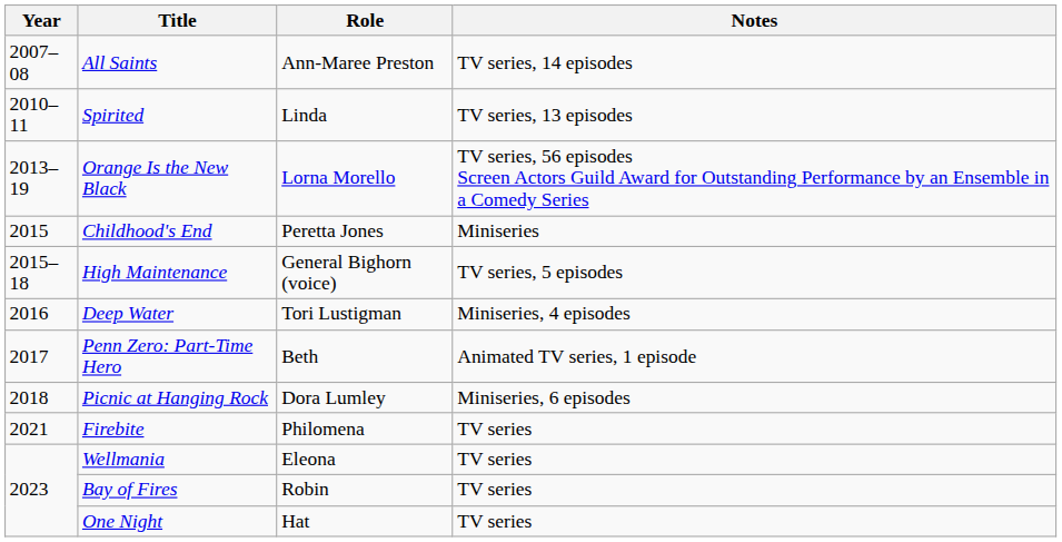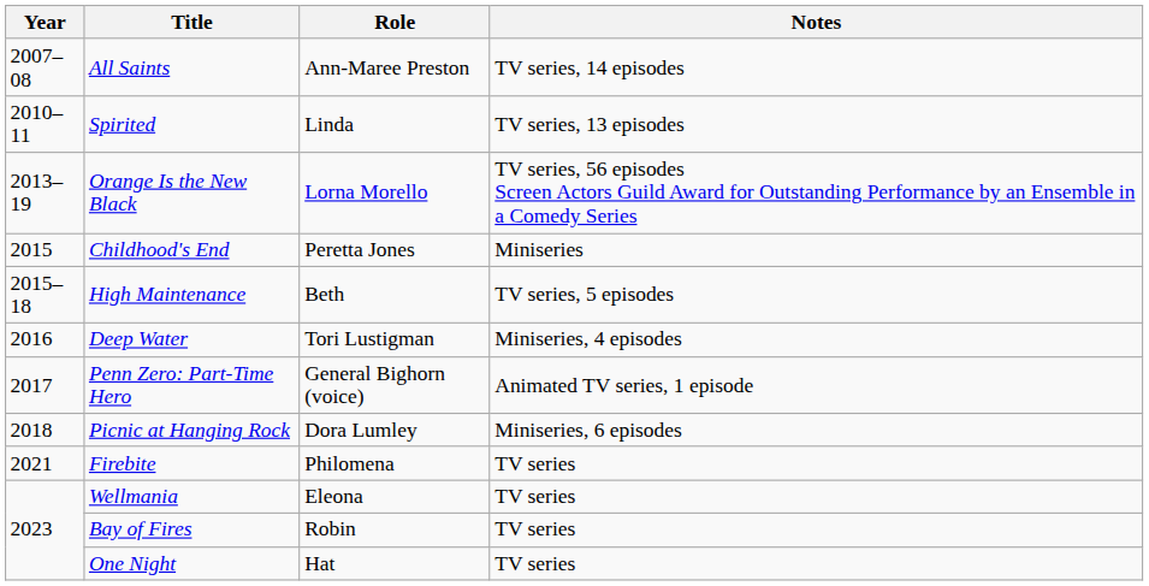 <table class="wikitable sortable">
 <tr>
 <th>Year</th>
 <th>Title</th>
 <th>Role</th>
 <th>Notes</th>
 </tr>
 <tr>
 <td>2007–08</td>
 <td><em><a href='#'>All Saints</a></em></td>
 <td>Ann-Maree Preston</td>
 <td>TV series, 14 episodes</td>
 </tr>
 <tr>
 <td>2010–11</td>
 <td><em><a href='#'>Spirited</a></em></td>
 <td>Linda</td>
 <td>TV series, 13 episodes</td>
 </tr>
 <tr>
 <td>2013–19</td>
 <td><em><a href='#'>Orange Is the New Black</a></em></td>
 <td><a href='#'>Lorna Morello</a></td>
 <td>TV series, 56 episodes<br><a href='#'>Screen Actors Guild Award for Outstanding Performance by an Ensemble in a Comedy Series</a></td>
 </tr>
 <tr>
 <td>2015</td>
 <td><em><a href='#'>Childhood's End</a></em></td>
 <td>Peretta Jones</td>
 <td>Miniseries</td>
 </tr>
 <tr>
 <td>2015–18</td>
 <td><em><a href='#'>High Maintenance</a></em></td>
-<td>General Bighorn (voice)</td>
+<td>Beth</td>
 <td>TV series, 5 episodes</td>
 </tr>
 <tr>
 <td>2016</td>
 <td><em><a href='#'>Deep Water</a></em></td>
 <td>Tori Lustigman</td>
 <td>Miniseries, 4 episodes</td>
 </tr>
 <tr>
 <td>2017</td>
 <td><em><a href='#'>Penn Zero: Part-Time Hero</a></em></td>
-<td>Beth</td>
+<td>General Bighorn (voice)</td>
 <td>Animated TV series, 1 episode</td>
 </tr>
 <tr>
 <td>2018</td>
 <td><em><a href='#'>Picnic at Hanging Rock</a></em></td>
 <td>Dora Lumley</td>
 <td>Miniseries, 6 episodes</td>
 </tr>
 <tr>
 <td>2021</td>
 <td><em><a href='#'>Firebite</a></em></td>
 <td>Philomena</td>
 <td>TV series</td>
 </tr>
 <tr>
 <td rowspan="3">2023</td>
 <td><em><a href='#'>Wellmania</a></em></td>
 <td>Eleona</td>
 <td>TV series</td>
 </tr>
 <tr>
 <td><em><a href='#'>Bay of Fires</a></em></td>
 <td>Robin</td>
 <td>TV series</td>
 </tr>
 <tr>
 <td><em><a href='#'>One Night</a></em></td>
 <td>Hat</td>
 <td>TV series</td>
 </tr>
 </table>
